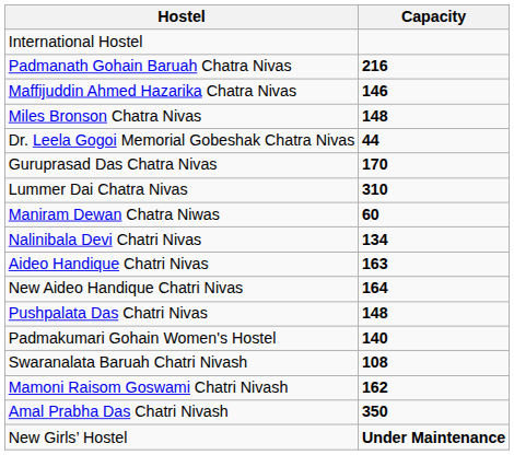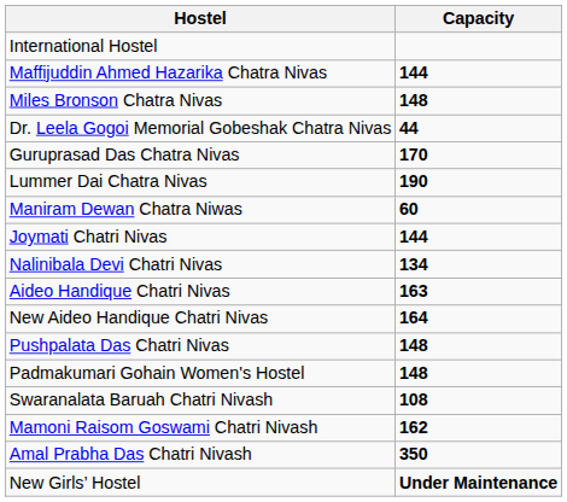 <table class="wikitable">
 <tr>
 <th>Hostel</th>
 <th>Capacity</th>
 </tr>
 <tr>
 <td>International Hostel</td>
 <td></td>
 </tr>
 <tr>
-<td><a href='#'>Padmanath Gohain Baruah</a> Chatra Nivas</td>
-<td><strong>216</strong></td>
-</tr>
-<tr>
 <td><a href='#'>Maffijuddin Ahmed Hazarika</a> Chatra Nivas</td>
-<td><strong>146</strong></td>
+<td><strong>144</strong></td>
 </tr>
 <tr>
 <td><a href='#'>Miles Bronson</a> Chatra Nivas</td>
 <td><strong>148</strong></td>
 </tr>
 <tr>
 <td>Dr. <a href='#'>Leela Gogoi</a> Memorial Gobeshak Chatra Nivas</td>
 <td><strong>44</strong></td>
 </tr>
 <tr>
 <td>Guruprasad Das Chatra Nivas</td>
 <td><strong>170</strong></td>
 </tr>
 <tr>
 <td>Lummer Dai Chatra Nivas</td>
-<td><strong>310</strong></td>
+<td><strong>190</strong></td>
 </tr>
 <tr>
 <td><a href='#'>Maniram Dewan</a> Chatra Niwas</td>
 <td><strong>60</strong></td>
+</tr>
+<tr>
+<td><a href='#'>Joymati</a> Chatri Nivas</td>
+<td><strong>144</strong></td>
 </tr>
 <tr>
 <td><a href='#'>Nalinibala Devi</a> Chatri Nivas</td>
 <td><strong>134</strong></td>
 </tr>
 <tr>
 <td><a href='#'>Aideo Handique</a> Chatri Nivas</td>
 <td><strong>163</strong></td>
 </tr>
 <tr>
 <td>New Aideo Handique Chatri Nivas</td>
 <td><strong>164</strong></td>
 </tr>
 <tr>
 <td><a href='#'>Pushpalata Das</a> Chatri Nivas</td>
 <td><strong>148</strong></td>
 </tr>
 <tr>
 <td>Padmakumari Gohain Women's Hostel</td>
-<td><strong>140</strong></td>
+<td><strong>148</strong></td>
 </tr>
 <tr>
 <td>Swaranalata Baruah Chatri Nivash</td>
 <td><strong>108</strong></td>
 </tr>
 <tr>
 <td><a href='#'>Mamoni Raisom Goswami</a> Chatri Nivash</td>
 <td><strong>162</strong></td>
 </tr>
 <tr>
 <td><a href='#'>Amal Prabha Das</a> Chatri Nivash</td>
 <td><strong>350</strong></td>
 </tr>
 <tr>
 <td>New Girls’ Hostel</td>
 <td><strong>Under Maintenance</strong></td>
 </tr>
 </table>
